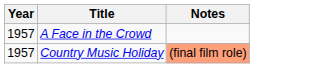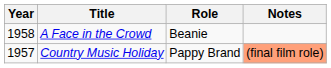 <table class="wikitable">
 <tr>
 <th>Year</th>
 <th>Title</th>
+<th>Role</th>
 <th>Notes</th>
 </tr>
 <tr>
-<td>1957</td>
+<td>1958</td>
 <td><em><a href='#'>A Face in the Crowd</a></em></td>
+<td>Beanie</td>
 <td></td>
 </tr>
 <tr>
 <td>1957</td>
 <td><em><a href='#'>Country Music Holiday</a></em></td>
+<td>Pappy Brand</td>
 <td style="background: lightsalmon;">(final film role)</td>
 </tr>
 </table>
